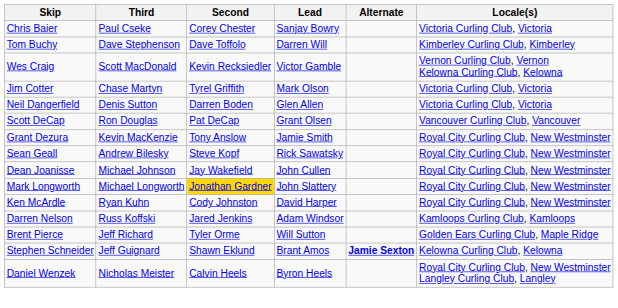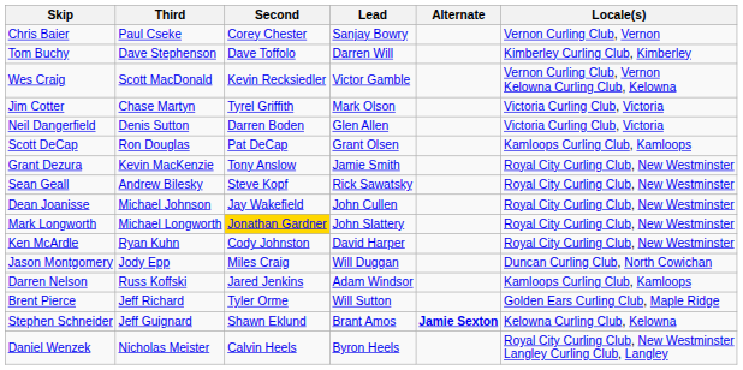 <table class="wikitable">
 <tr>
 <th>Skip</th>
 <th>Third</th>
 <th>Second</th>
 <th>Lead</th>
 <th>Alternate</th>
 <th>Locale(s)</th>
 </tr>
 <tr>
 <td><a href='#'>Chris Baier</a></td>
 <td><a href='#'>Paul Cseke</a></td>
 <td><a href='#'>Corey Chester</a></td>
 <td><a href='#'>Sanjay Bowry</a></td>
 <td></td>
-<td><a href='#'>Victoria Curling Club</a>, <a href='#'>Victoria</a></td>
+<td><a href='#'>Vernon Curling Club</a>, <a href='#'>Vernon</a></td>
 </tr>
 <tr>
 <td><a href='#'>Tom Buchy</a></td>
 <td><a href='#'>Dave Stephenson</a></td>
 <td><a href='#'>Dave Toffolo</a></td>
 <td><a href='#'>Darren Will</a></td>
 <td></td>
 <td><a href='#'>Kimberley Curling Club</a>, <a href='#'>Kimberley</a></td>
 </tr>
 <tr>
 <td><a href='#'>Wes Craig</a></td>
 <td><a href='#'>Scott MacDonald</a></td>
 <td><a href='#'>Kevin Recksiedler</a></td>
 <td><a href='#'>Victor Gamble</a></td>
 <td></td>
 <td><a href='#'>Vernon Curling Club</a>, <a href='#'>Vernon</a> <br> <a href='#'>Kelowna Curling Club</a>, <a href='#'>Kelowna</a></td>
 </tr>
 <tr>
 <td><a href='#'>Jim Cotter</a></td>
 <td><a href='#'>Chase Martyn</a></td>
 <td><a href='#'>Tyrel Griffith</a></td>
 <td><a href='#'>Mark Olson</a></td>
 <td></td>
 <td><a href='#'>Victoria Curling Club</a>, <a href='#'>Victoria</a></td>
 </tr>
 <tr>
 <td><a href='#'>Neil Dangerfield</a></td>
 <td><a href='#'>Denis Sutton</a></td>
 <td><a href='#'>Darren Boden</a></td>
 <td><a href='#'>Glen Allen</a></td>
 <td></td>
 <td><a href='#'>Victoria Curling Club</a>, <a href='#'>Victoria</a></td>
 </tr>
 <tr>
 <td><a href='#'>Scott DeCap</a></td>
 <td><a href='#'>Ron Douglas</a></td>
 <td><a href='#'>Pat DeCap</a></td>
 <td><a href='#'>Grant Olsen</a></td>
 <td></td>
-<td><a href='#'>Vancouver Curling Club</a>, <a href='#'>Vancouver</a></td>
+<td><a href='#'>Kamloops Curling Club</a>, <a href='#'>Kamloops</a></td>
 </tr>
 <tr>
 <td><a href='#'>Grant Dezura</a></td>
 <td><a href='#'>Kevin MacKenzie</a></td>
 <td><a href='#'>Tony Anslow</a></td>
 <td><a href='#'>Jamie Smith</a></td>
 <td></td>
 <td><a href='#'>Royal City Curling Club</a>, <a href='#'>New Westminster</a></td>
 </tr>
 <tr>
 <td><a href='#'>Sean Geall</a></td>
 <td><a href='#'>Andrew Bilesky</a></td>
 <td><a href='#'>Steve Kopf</a></td>
 <td><a href='#'>Rick Sawatsky</a></td>
 <td></td>
 <td><a href='#'>Royal City Curling Club</a>, <a href='#'>New Westminster</a></td>
 </tr>
 <tr>
 <td><a href='#'>Dean Joanisse</a></td>
 <td><a href='#'>Michael Johnson</a></td>
 <td><a href='#'>Jay Wakefield</a></td>
 <td><a href='#'>John Cullen</a></td>
 <td></td>
 <td><a href='#'>Royal City Curling Club</a>, <a href='#'>New Westminster</a></td>
 </tr>
 <tr>
 <td><a href='#'>Mark Longworth</a></td>
 <td><a href='#'>Michael Longworth</a></td>
 <td style="background: gold;"><a href='#'>Jonathan Gardner</a></td>
 <td><a href='#'>John Slattery</a></td>
 <td></td>
 <td><a href='#'>Royal City Curling Club</a>, <a href='#'>New Westminster</a></td>
 </tr>
 <tr>
 <td><a href='#'>Ken McArdle</a></td>
 <td><a href='#'>Ryan Kuhn</a></td>
 <td><a href='#'>Cody Johnston</a></td>
 <td><a href='#'>David Harper</a></td>
 <td></td>
 <td><a href='#'>Royal City Curling Club</a>, <a href='#'>New Westminster</a></td>
 </tr>
 <tr>
+<td><a href='#'>Jason Montgomery</a></td>
+<td><a href='#'>Jody Epp</a></td>
+<td><a href='#'>Miles Craig</a></td>
+<td><a href='#'>Will Duggan</a></td>
+<td></td>
+<td><a href='#'>Duncan Curling Club</a>, <a href='#'>North Cowichan</a></td>
+</tr>
+<tr>
 <td><a href='#'>Darren Nelson</a></td>
 <td><a href='#'>Russ Koffski</a></td>
 <td><a href='#'>Jared Jenkins</a></td>
 <td><a href='#'>Adam Windsor</a></td>
 <td></td>
 <td><a href='#'>Kamloops Curling Club</a>, <a href='#'>Kamloops</a></td>
 </tr>
 <tr>
 <td><a href='#'>Brent Pierce</a></td>
 <td><a href='#'>Jeff Richard</a></td>
 <td><a href='#'>Tyler Orme</a></td>
 <td><a href='#'>Will Sutton</a></td>
 <td></td>
 <td><a href='#'>Golden Ears Curling Club</a>, <a href='#'>Maple Ridge</a></td>
 </tr>
 <tr>
 <td><a href='#'>Stephen Schneider</a></td>
 <td><a href='#'>Jeff Guignard</a></td>
 <td><a href='#'>Shawn Eklund</a></td>
 <td><a href='#'>Brant Amos</a></td>
 <td><strong><a href='#'>Jamie Sexton</a></strong></td>
 <td><a href='#'>Kelowna Curling Club</a>, <a href='#'>Kelowna</a></td>
 </tr>
 <tr>
 <td><a href='#'>Daniel Wenzek</a></td>
 <td><a href='#'>Nicholas Meister</a></td>
 <td><a href='#'>Calvin Heels</a></td>
 <td><a href='#'>Byron Heels</a></td>
 <td></td>
 <td><a href='#'>Royal City Curling Club</a>, <a href='#'>New Westminster</a> <br> <a href='#'>Langley Curling Club</a>, <a href='#'>Langley</a></td>
 </tr>
 </table>
